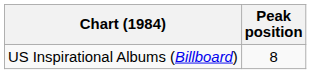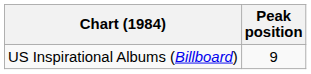 <table class="wikitable">
 <tr>
 <th>Chart (1984)</th>
 <th>Peak<br>position</th>
 </tr>
 <tr>
 <td>US Inspirational Albums (<em><a href='#'>Billboard</a></em>)</td>
-<td style="text-align:center;">8</td>
+<td style="text-align:center;">9</td>
 </tr>
 </table>
